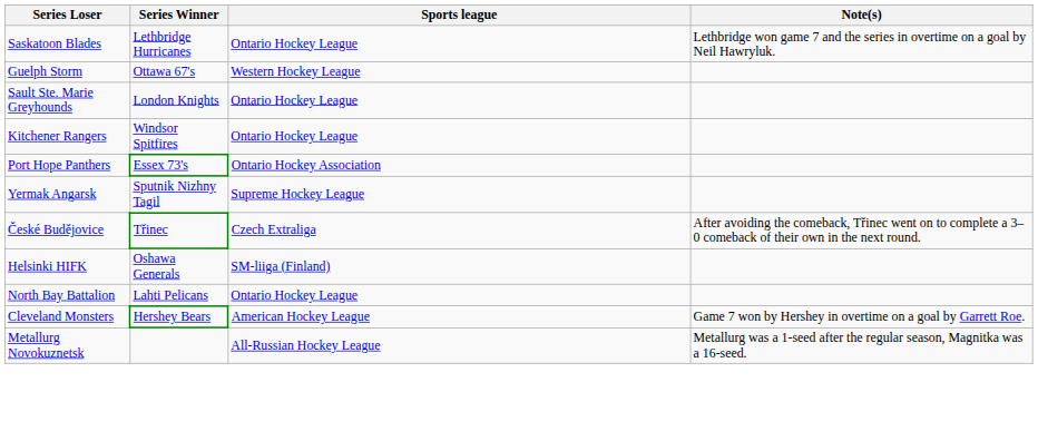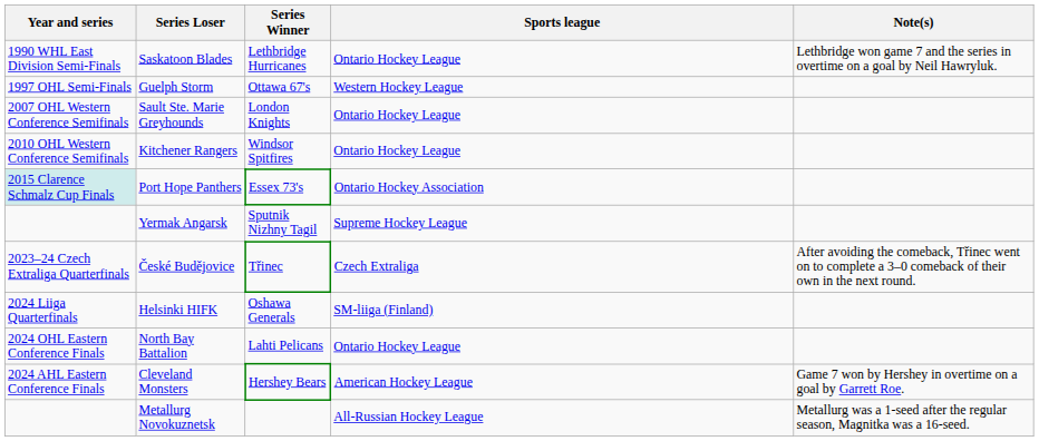 <table class="wikitable">
 <tr>
+<th>Year and series</th>
 <th>Series Loser</th>
 <th>Series Winner</th>
 <th width="45%">Sports league</th>
 <th>Note(s)</th>
 </tr>
 <tr>
+<td><a href='#'>1990 WHL East Division Semi-Finals</a></td>
 <td><a href='#'>Saskatoon Blades</a></td>
 <td><a href='#'>Lethbridge Hurricanes</a></td>
 <td><a href='#'>Ontario Hockey League</a></td>
 <td>Lethbridge won game 7 and the series in overtime on a goal by Neil Hawryluk.</td>
 </tr>
 <tr>
+<td><a href='#'>1997 OHL Semi-Finals</a></td>
 <td><a href='#'>Guelph Storm</a></td>
 <td><a href='#'>Ottawa 67's</a></td>
 <td><a href='#'>Western Hockey League</a></td>
 <td></td>
 </tr>
 <tr>
+<td><a href='#'>2007 OHL Western Conference Semifinals</a></td>
 <td><a href='#'>Sault Ste. Marie Greyhounds</a></td>
 <td><a href='#'>London Knights</a></td>
 <td><a href='#'>Ontario Hockey League</a></td>
 <td></td>
 </tr>
 <tr>
+<td><a href='#'>2010 OHL Western Conference Semifinals</a></td>
 <td><a href='#'>Kitchener Rangers</a></td>
 <td><a href='#'>Windsor Spitfires</a></td>
 <td><a href='#'>Ontario Hockey League</a></td>
 <td></td>
 </tr>
 <tr>
+<td style="background-color:#cfecec"><a href='#'>2015 Clarence Schmalz Cup Finals</a></td>
 <td><a href='#'>Port Hope Panthers</a></td>
 <td style="border-bottom:2px solid green; border-top:2px solid green; border-left:2px solid green; border-right:2px solid green"><a href='#'>Essex 73's</a></td>
 <td><a href='#'>Ontario Hockey Association</a></td>
 <td></td>
 </tr>
 <tr>
+<td></td>
 <td><a href='#'>Yermak Angarsk</a></td>
 <td><a href='#'>Sputnik Nizhny Tagil</a></td>
 <td><a href='#'>Supreme Hockey League</a></td>
 <td></td>
 </tr>
 <tr>
+<td><a href='#'>2023–24 Czech Extraliga Quarterfinals</a></td>
 <td><a href='#'>České Budějovice</a></td>
 <td style="border-bottom:2px solid green; border-top:2px solid green; border-left:2px solid green; border-right:2px solid green"><a href='#'>Třinec</a></td>
 <td><a href='#'>Czech Extraliga</a></td>
 <td>After avoiding the comeback, Třinec went on to complete a 3–0 comeback of their own in the next round.</td>
 </tr>
 <tr>
+<td><a href='#'>2024 Liiga Quarterfinals</a></td>
 <td><a href='#'>Helsinki HIFK</a></td>
 <td><a href='#'>Oshawa Generals</a></td>
 <td><a href='#'>SM-liiga (Finland)</a></td>
 <td></td>
 </tr>
 <tr>
+<td><a href='#'>2024 OHL Eastern Conference Finals</a></td>
 <td><a href='#'>North Bay Battalion</a></td>
 <td><a href='#'>Lahti Pelicans</a></td>
 <td><a href='#'>Ontario Hockey League</a></td>
 <td></td>
 </tr>
 <tr>
+<td><a href='#'>2024 AHL Eastern Conference Finals</a></td>
 <td><a href='#'>Cleveland Monsters</a></td>
 <td style="border-bottom:2px solid green; border-top:2px solid green; border-left:2px solid green; border-right:2px solid green"><a href='#'>Hershey Bears</a></td>
 <td><a href='#'>American Hockey League</a></td>
 <td>Game 7 won by Hershey in overtime on a goal by <a href='#'>Garrett Roe</a>.</td>
 </tr>
 <tr>
+<td></td>
 <td><a href='#'>Metallurg Novokuznetsk</a></td>
 <td></td>
 <td><a href='#'>All-Russian Hockey League</a></td>
 <td>Metallurg was a 1-seed after the regular season, Magnitka was a 16-seed.</td>
 </tr>
 </table>
